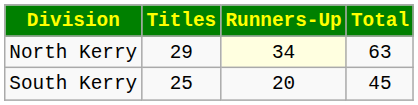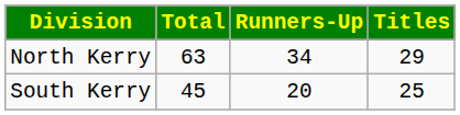 <table class="wikitable sortable" style="text-align:center;">
 <tr>
 <th style="background:green;color:yellow">Division</th>
+<th style="background:green;color:yellow">Total</th>
+<th style="background:green;color:yellow">Runners-Up</th>
 <th style="background:green;color:yellow">Titles</th>
-<th style="background:green;color:yellow">Runners-Up</th>
-<th style="background:green;color:yellow">Total</th>
 </tr>
 <tr>
 <td style="text-align:left;">North Kerry</td>
+<td>63</td>
+<td>34</td>
 <td>29</td>
-<td style="background: lightyellow;">34</td>
-<td>63</td>
 </tr>
 <tr>
 <td style="text-align:left;">South Kerry</td>
+<td>45</td>
+<td>20</td>
 <td>25</td>
-<td>20</td>
-<td>45</td>
 </tr>
 </table>
